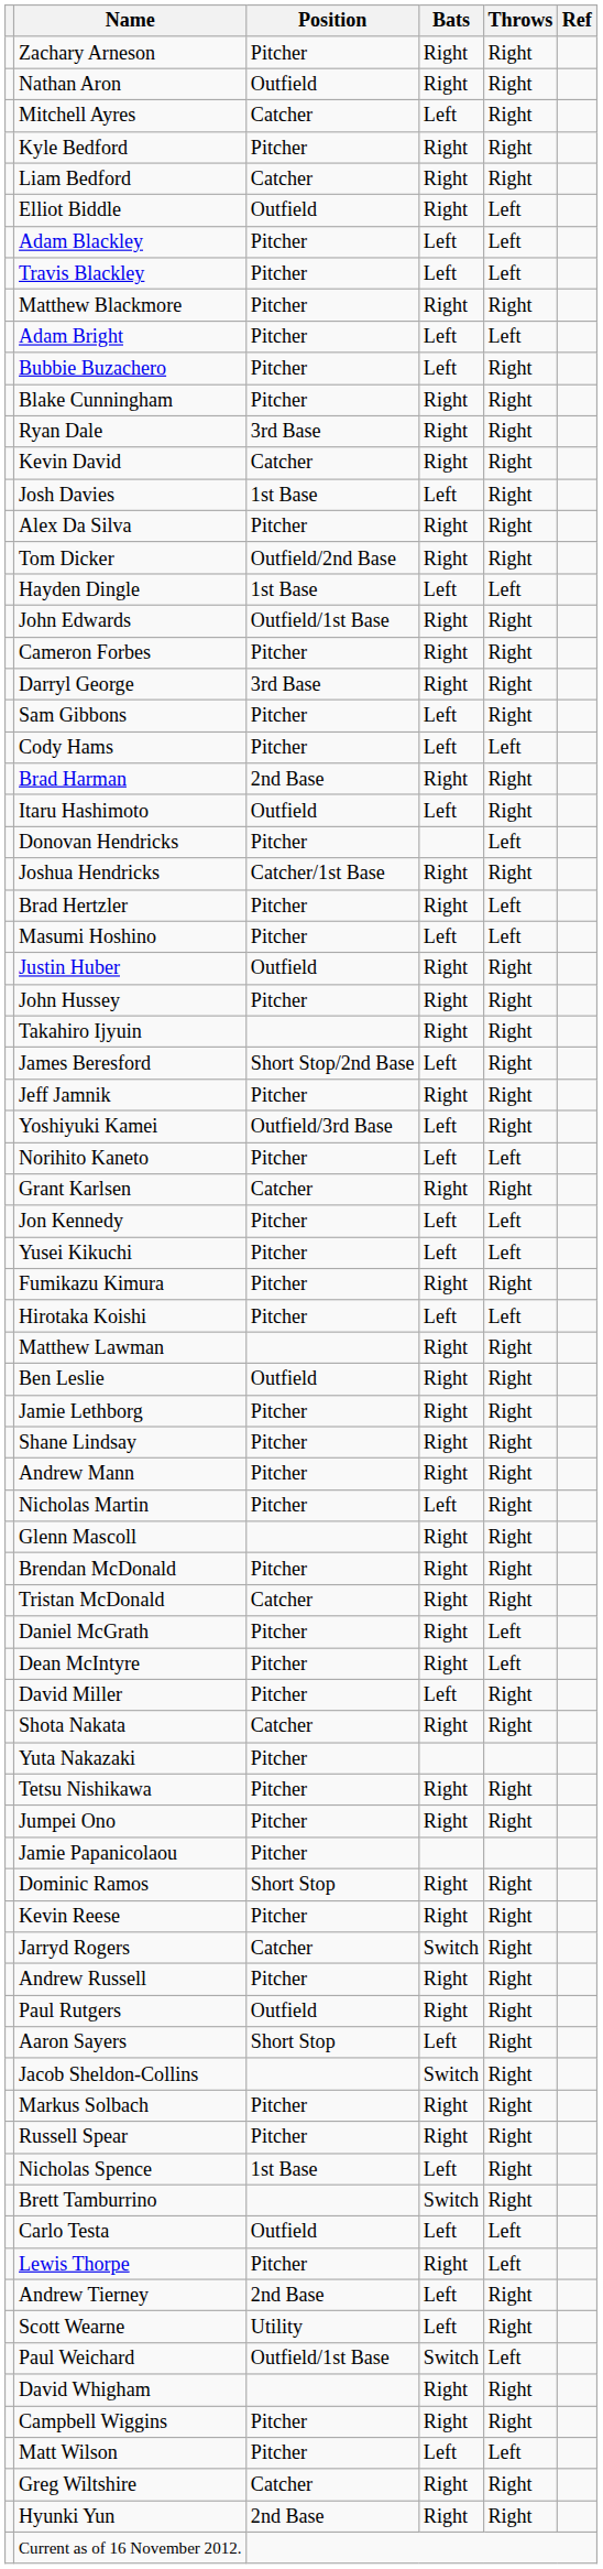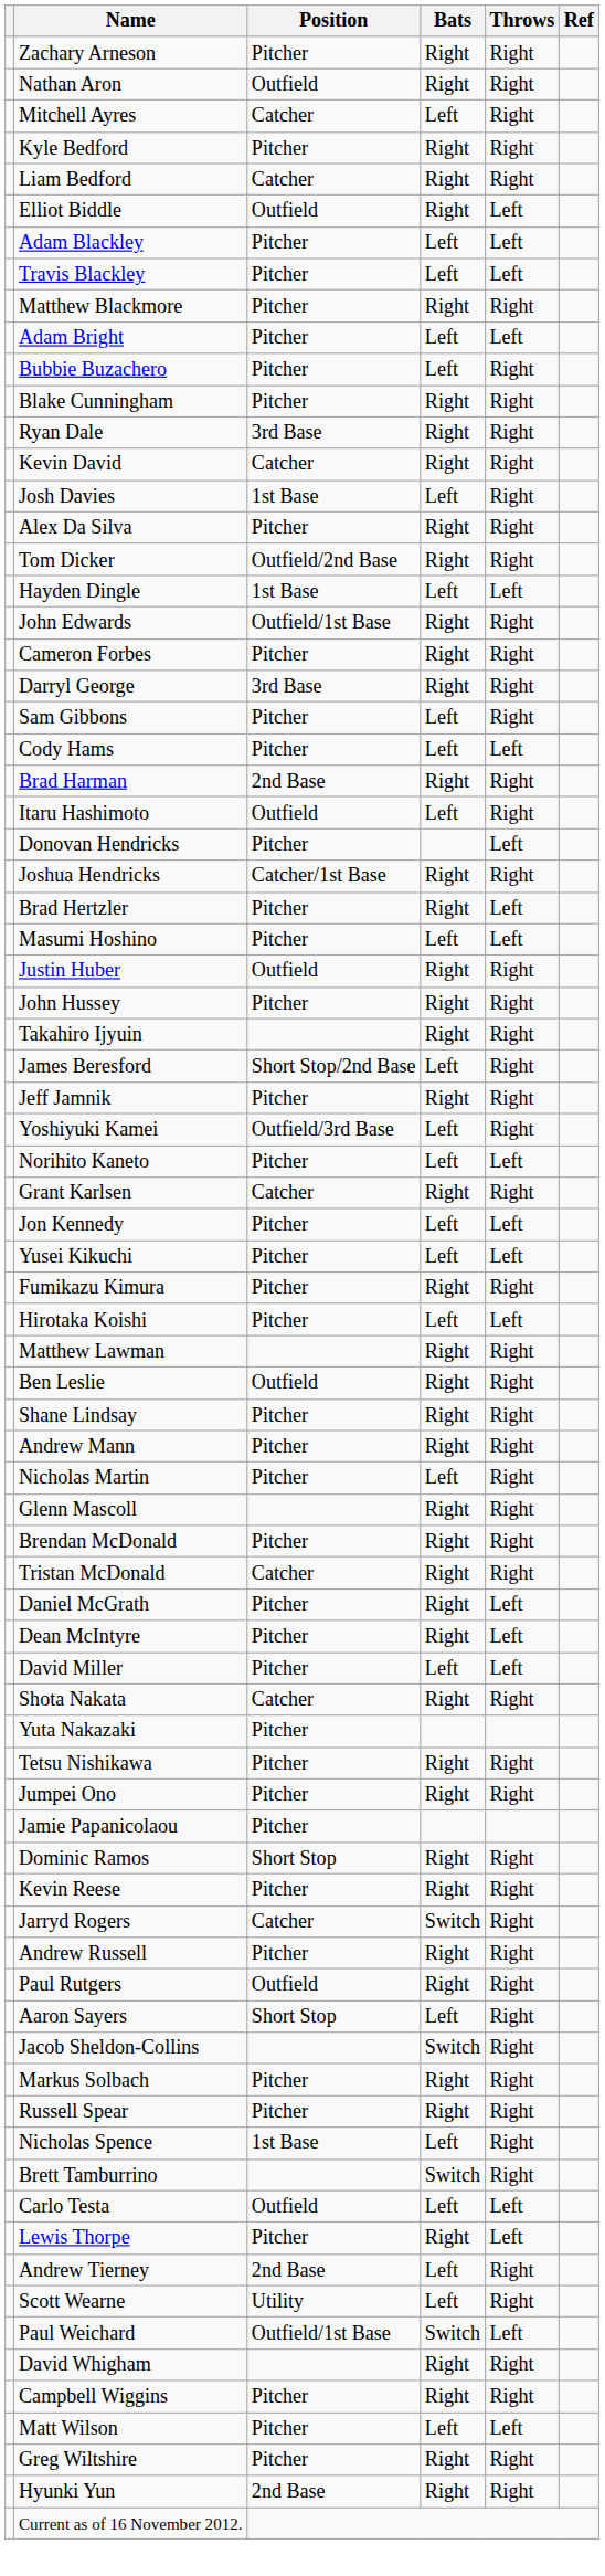 <table class="wikitable">
 <tr>
 <th></th>
 <th>Name</th>
 <th>Position</th>
 <th>Bats</th>
 <th>Throws</th>
 <th>Ref</th>
 </tr>
 <tr>
 <td></td>
 <td>Zachary Arneson</td>
 <td>Pitcher</td>
 <td>Right</td>
 <td>Right</td>
 <td></td>
 </tr>
 <tr>
 <td></td>
 <td>Nathan Aron</td>
 <td>Outfield</td>
 <td>Right</td>
 <td>Right</td>
 <td></td>
 </tr>
 <tr>
 <td></td>
 <td>Mitchell Ayres</td>
 <td>Catcher</td>
 <td>Left</td>
 <td>Right</td>
 <td></td>
 </tr>
 <tr>
 <td></td>
 <td>Kyle Bedford</td>
 <td>Pitcher</td>
 <td>Right</td>
 <td>Right</td>
 <td></td>
 </tr>
 <tr>
 <td></td>
 <td>Liam Bedford</td>
 <td>Catcher</td>
 <td>Right</td>
 <td>Right</td>
 <td></td>
 </tr>
 <tr>
 <td></td>
 <td>Elliot Biddle</td>
 <td>Outfield</td>
 <td>Right</td>
 <td>Left</td>
 <td></td>
 </tr>
 <tr>
 <td></td>
 <td><a href='#'>Adam Blackley</a></td>
 <td>Pitcher</td>
 <td>Left</td>
 <td>Left</td>
 <td></td>
 </tr>
 <tr>
 <td></td>
 <td><a href='#'>Travis Blackley</a></td>
 <td>Pitcher</td>
 <td>Left</td>
 <td>Left</td>
 <td></td>
 </tr>
 <tr>
 <td></td>
 <td>Matthew Blackmore</td>
 <td>Pitcher</td>
 <td>Right</td>
 <td>Right</td>
 <td></td>
 </tr>
 <tr>
 <td></td>
 <td><a href='#'>Adam Bright</a></td>
 <td>Pitcher</td>
 <td>Left</td>
 <td>Left</td>
 <td></td>
 </tr>
 <tr>
 <td></td>
 <td><a href='#'>Bubbie Buzachero</a></td>
 <td>Pitcher</td>
 <td>Left</td>
 <td>Right</td>
 <td></td>
 </tr>
 <tr>
 <td></td>
 <td>Blake Cunningham</td>
 <td>Pitcher</td>
 <td>Right</td>
 <td>Right</td>
 <td></td>
 </tr>
 <tr>
 <td></td>
 <td>Ryan Dale</td>
 <td>3rd Base</td>
 <td>Right</td>
 <td>Right</td>
 <td></td>
 </tr>
 <tr>
 <td></td>
 <td>Kevin David</td>
 <td>Catcher</td>
 <td>Right</td>
 <td>Right</td>
 <td></td>
 </tr>
 <tr>
 <td></td>
 <td>Josh Davies</td>
 <td>1st Base</td>
 <td>Left</td>
 <td>Right</td>
 <td></td>
 </tr>
 <tr>
 <td></td>
 <td>Alex Da Silva</td>
 <td>Pitcher</td>
 <td>Right</td>
 <td>Right</td>
 <td></td>
 </tr>
 <tr>
 <td></td>
 <td>Tom Dicker</td>
 <td>Outfield/2nd Base</td>
 <td>Right</td>
 <td>Right</td>
 <td></td>
 </tr>
 <tr>
 <td></td>
 <td>Hayden Dingle</td>
 <td>1st Base</td>
 <td>Left</td>
 <td>Left</td>
 <td></td>
 </tr>
 <tr>
 <td></td>
 <td>John Edwards</td>
 <td>Outfield/1st Base</td>
 <td>Right</td>
 <td>Right</td>
 <td></td>
 </tr>
 <tr>
 <td></td>
 <td>Cameron Forbes</td>
 <td>Pitcher</td>
 <td>Right</td>
 <td>Right</td>
 <td></td>
 </tr>
 <tr>
 <td></td>
 <td>Darryl George</td>
 <td>3rd Base</td>
 <td>Right</td>
 <td>Right</td>
 <td></td>
 </tr>
 <tr>
 <td></td>
 <td>Sam Gibbons</td>
 <td>Pitcher</td>
 <td>Left</td>
 <td>Right</td>
 <td></td>
 </tr>
 <tr>
 <td></td>
 <td>Cody Hams</td>
 <td>Pitcher</td>
 <td>Left</td>
 <td>Left</td>
 <td></td>
 </tr>
 <tr>
 <td></td>
 <td><a href='#'>Brad Harman</a></td>
 <td>2nd Base</td>
 <td>Right</td>
 <td>Right</td>
 <td></td>
 </tr>
 <tr>
 <td></td>
 <td>Itaru Hashimoto</td>
 <td>Outfield</td>
 <td>Left</td>
 <td>Right</td>
 <td></td>
 </tr>
 <tr>
 <td></td>
 <td>Donovan Hendricks</td>
 <td>Pitcher</td>
 <td></td>
 <td>Left</td>
 <td></td>
 </tr>
 <tr>
 <td></td>
 <td>Joshua Hendricks</td>
 <td>Catcher/1st Base</td>
 <td>Right</td>
 <td>Right</td>
 <td></td>
 </tr>
 <tr>
 <td></td>
 <td>Brad Hertzler</td>
 <td>Pitcher</td>
 <td>Right</td>
 <td>Left</td>
 <td></td>
 </tr>
 <tr>
 <td></td>
 <td>Masumi Hoshino</td>
 <td>Pitcher</td>
 <td>Left</td>
 <td>Left</td>
 <td></td>
 </tr>
 <tr>
 <td></td>
 <td><a href='#'>Justin Huber</a></td>
 <td>Outfield</td>
 <td>Right</td>
 <td>Right</td>
 <td></td>
 </tr>
 <tr>
 <td></td>
 <td>John Hussey</td>
 <td>Pitcher</td>
 <td>Right</td>
 <td>Right</td>
 <td></td>
 </tr>
 <tr>
 <td></td>
 <td>Takahiro Ijyuin</td>
 <td></td>
 <td>Right</td>
 <td>Right</td>
 <td></td>
 </tr>
 <tr>
 <td></td>
 <td>James Beresford</td>
 <td>Short Stop/2nd Base</td>
 <td>Left</td>
 <td>Right</td>
 <td></td>
 </tr>
 <tr>
 <td></td>
 <td>Jeff Jamnik</td>
 <td>Pitcher</td>
 <td>Right</td>
 <td>Right</td>
 <td></td>
 </tr>
 <tr>
 <td></td>
 <td>Yoshiyuki Kamei</td>
 <td>Outfield/3rd Base</td>
 <td>Left</td>
 <td>Right</td>
 <td></td>
 </tr>
 <tr>
 <td></td>
 <td>Norihito Kaneto</td>
 <td>Pitcher</td>
 <td>Left</td>
 <td>Left</td>
 <td></td>
 </tr>
 <tr>
 <td></td>
 <td>Grant Karlsen</td>
 <td>Catcher</td>
 <td>Right</td>
 <td>Right</td>
 <td></td>
 </tr>
 <tr>
 <td></td>
 <td>Jon Kennedy</td>
 <td>Pitcher</td>
 <td>Left</td>
 <td>Left</td>
 <td></td>
 </tr>
 <tr>
 <td></td>
 <td>Yusei Kikuchi</td>
 <td>Pitcher</td>
 <td>Left</td>
 <td>Left</td>
 <td></td>
 </tr>
 <tr>
 <td></td>
 <td>Fumikazu Kimura</td>
 <td>Pitcher</td>
 <td>Right</td>
 <td>Right</td>
 <td></td>
 </tr>
 <tr>
 <td></td>
 <td>Hirotaka Koishi</td>
 <td>Pitcher</td>
 <td>Left</td>
 <td>Left</td>
 <td></td>
 </tr>
 <tr>
 <td></td>
 <td>Matthew Lawman</td>
 <td></td>
 <td>Right</td>
 <td>Right</td>
 <td></td>
 </tr>
 <tr>
 <td></td>
 <td>Ben Leslie</td>
 <td>Outfield</td>
 <td>Right</td>
 <td>Right</td>
 <td></td>
 </tr>
 <tr>
 <td></td>
-<td>Jamie Lethborg</td>
-<td>Pitcher</td>
-<td>Right</td>
-<td>Right</td>
-<td></td>
-</tr>
-<tr>
-<td></td>
 <td>Shane Lindsay</td>
 <td>Pitcher</td>
 <td>Right</td>
 <td>Right</td>
 <td></td>
 </tr>
 <tr>
 <td></td>
 <td>Andrew Mann</td>
 <td>Pitcher</td>
 <td>Right</td>
 <td>Right</td>
 <td></td>
 </tr>
 <tr>
 <td></td>
 <td>Nicholas Martin</td>
 <td>Pitcher</td>
 <td>Left</td>
 <td>Right</td>
 <td></td>
 </tr>
 <tr>
 <td></td>
 <td>Glenn Mascoll</td>
 <td></td>
 <td>Right</td>
 <td>Right</td>
 <td></td>
 </tr>
 <tr>
 <td></td>
 <td>Brendan McDonald</td>
 <td>Pitcher</td>
 <td>Right</td>
 <td>Right</td>
 <td></td>
 </tr>
 <tr>
 <td></td>
 <td>Tristan McDonald</td>
 <td>Catcher</td>
 <td>Right</td>
 <td>Right</td>
 <td></td>
 </tr>
 <tr>
 <td></td>
 <td>Daniel McGrath</td>
 <td>Pitcher</td>
 <td>Right</td>
 <td>Left</td>
 <td></td>
 </tr>
 <tr>
 <td></td>
 <td>Dean McIntyre</td>
 <td>Pitcher</td>
 <td>Right</td>
 <td>Left</td>
 <td></td>
 </tr>
 <tr>
 <td></td>
 <td>David Miller</td>
 <td>Pitcher</td>
 <td>Left</td>
-<td>Right</td>
+<td>Left</td>
 <td></td>
 </tr>
 <tr>
 <td></td>
 <td>Shota Nakata</td>
 <td>Catcher</td>
 <td>Right</td>
 <td>Right</td>
 <td></td>
 </tr>
 <tr>
 <td></td>
 <td>Yuta Nakazaki</td>
 <td>Pitcher</td>
 <td></td>
 <td></td>
 <td></td>
 </tr>
 <tr>
 <td></td>
 <td>Tetsu Nishikawa</td>
 <td>Pitcher</td>
 <td>Right</td>
 <td>Right</td>
 <td></td>
 </tr>
 <tr>
 <td></td>
 <td>Jumpei Ono</td>
 <td>Pitcher</td>
 <td>Right</td>
 <td>Right</td>
 <td></td>
 </tr>
 <tr>
 <td></td>
 <td>Jamie Papanicolaou</td>
 <td>Pitcher</td>
 <td></td>
 <td></td>
 <td></td>
 </tr>
 <tr>
 <td></td>
 <td>Dominic Ramos</td>
 <td>Short Stop</td>
 <td>Right</td>
 <td>Right</td>
 <td></td>
 </tr>
 <tr>
 <td></td>
 <td>Kevin Reese</td>
 <td>Pitcher</td>
 <td>Right</td>
 <td>Right</td>
 <td></td>
 </tr>
 <tr>
 <td></td>
 <td>Jarryd Rogers</td>
 <td>Catcher</td>
 <td>Switch</td>
 <td>Right</td>
 <td></td>
 </tr>
 <tr>
 <td></td>
 <td>Andrew Russell</td>
 <td>Pitcher</td>
 <td>Right</td>
 <td>Right</td>
 <td></td>
 </tr>
 <tr>
 <td></td>
 <td>Paul Rutgers</td>
 <td>Outfield</td>
 <td>Right</td>
 <td>Right</td>
 <td></td>
 </tr>
 <tr>
 <td></td>
 <td>Aaron Sayers</td>
 <td>Short Stop</td>
 <td>Left</td>
 <td>Right</td>
 <td></td>
 </tr>
 <tr>
 <td></td>
 <td>Jacob Sheldon-Collins</td>
 <td></td>
 <td>Switch</td>
 <td>Right</td>
 <td></td>
 </tr>
 <tr>
 <td></td>
 <td>Markus Solbach</td>
 <td>Pitcher</td>
 <td>Right</td>
 <td>Right</td>
 <td></td>
 </tr>
 <tr>
 <td></td>
 <td>Russell Spear</td>
 <td>Pitcher</td>
 <td>Right</td>
 <td>Right</td>
 <td></td>
 </tr>
 <tr>
 <td></td>
 <td>Nicholas Spence</td>
 <td>1st Base</td>
 <td>Left</td>
 <td>Right</td>
 <td></td>
 </tr>
 <tr>
 <td></td>
 <td>Brett Tamburrino</td>
 <td></td>
 <td>Switch</td>
 <td>Right</td>
 <td></td>
 </tr>
 <tr>
 <td></td>
 <td>Carlo Testa</td>
 <td>Outfield</td>
 <td>Left</td>
 <td>Left</td>
 <td></td>
 </tr>
 <tr>
 <td></td>
 <td><a href='#'>Lewis Thorpe</a></td>
 <td>Pitcher</td>
 <td>Right</td>
 <td>Left</td>
 <td></td>
 </tr>
 <tr>
 <td></td>
 <td>Andrew Tierney</td>
 <td>2nd Base</td>
 <td>Left</td>
 <td>Right</td>
 <td></td>
 </tr>
 <tr>
 <td></td>
 <td>Scott Wearne</td>
 <td>Utility</td>
 <td>Left</td>
 <td>Right</td>
 <td></td>
 </tr>
 <tr>
 <td></td>
 <td>Paul Weichard</td>
 <td>Outfield/1st Base</td>
 <td>Switch</td>
 <td>Left</td>
 <td></td>
 </tr>
 <tr>
 <td></td>
 <td>David Whigham</td>
 <td></td>
 <td>Right</td>
 <td>Right</td>
 <td></td>
 </tr>
 <tr>
 <td></td>
 <td>Campbell Wiggins</td>
 <td>Pitcher</td>
 <td>Right</td>
 <td>Right</td>
 <td></td>
 </tr>
 <tr>
 <td></td>
 <td>Matt Wilson</td>
 <td>Pitcher</td>
 <td>Left</td>
 <td>Left</td>
 <td></td>
 </tr>
 <tr>
 <td></td>
 <td>Greg Wiltshire</td>
-<td>Catcher</td>
+<td>Pitcher</td>
 <td>Right</td>
 <td>Right</td>
 <td></td>
 </tr>
 <tr>
 <td></td>
 <td>Hyunki Yun</td>
 <td>2nd Base</td>
 <td>Right</td>
 <td>Right</td>
 <td></td>
 </tr>
 <tr>
 <td></td>
 <td><small>Current as of 16 November 2012.</small></td>
 </tr>
 </table>
